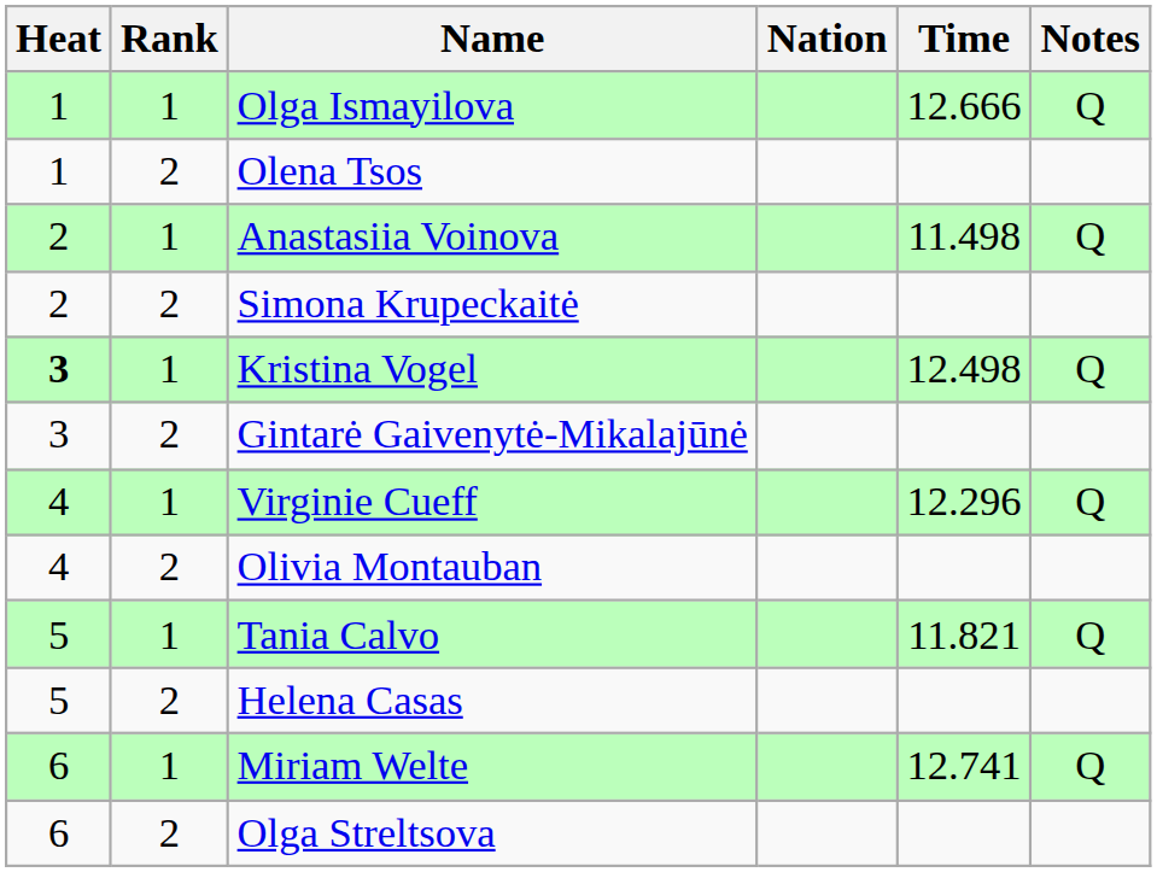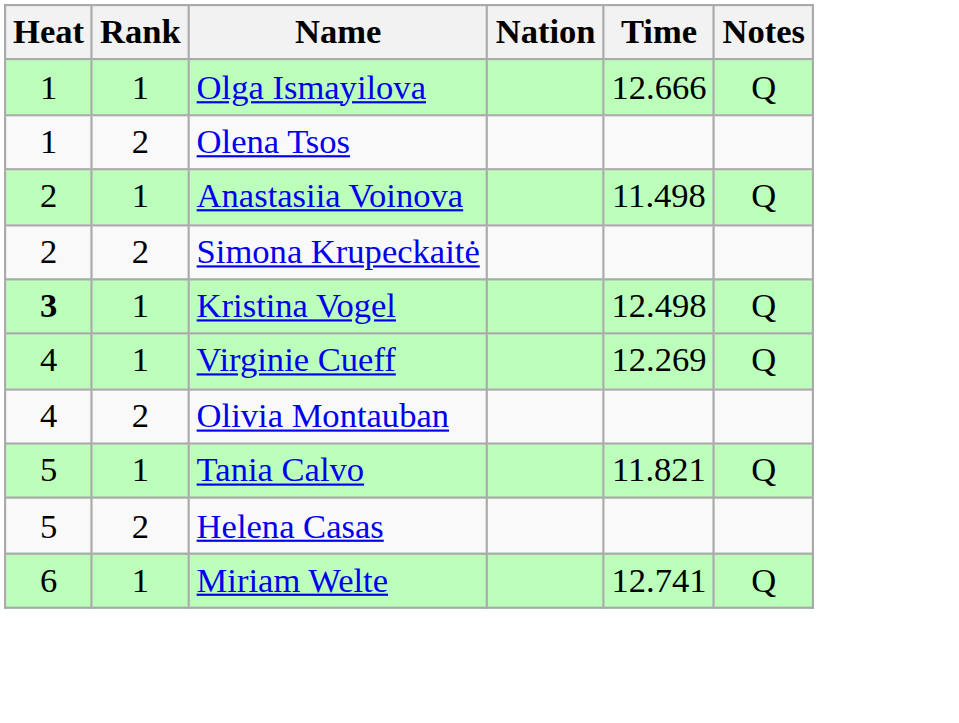 <table class="wikitable sortable" style="text-align:center">
 <tr>
 <th>Heat</th>
 <th>Rank</th>
 <th>Name</th>
 <th>Nation</th>
 <th>Time</th>
 <th>Notes</th>
 </tr>
 <tr bgcolor=bbffbb>
 <td>1</td>
 <td>1</td>
 <td align=left><a href='#'>Olga Ismayilova</a></td>
 <td align=left></td>
 <td>12.666</td>
 <td>Q</td>
 </tr>
 <tr>
 <td>1</td>
 <td>2</td>
 <td align=left><a href='#'>Olena Tsos</a></td>
 <td align=left></td>
 <td></td>
 <td></td>
 </tr>
 <tr bgcolor=bbffbb>
 <td>2</td>
 <td>1</td>
 <td align=left><a href='#'>Anastasiia Voinova</a></td>
 <td align=left></td>
 <td>11.498</td>
 <td>Q</td>
 </tr>
 <tr>
 <td>2</td>
 <td>2</td>
 <td align=left><a href='#'>Simona Krupeckaitė</a></td>
 <td align=left></td>
 <td></td>
 <td></td>
 </tr>
 <tr bgcolor=bbffbb>
 <td><strong>3</strong></td>
 <td>1</td>
 <td align=left><a href='#'>Kristina Vogel</a></td>
 <td align=left></td>
 <td>12.498</td>
 <td>Q</td>
 </tr>
-<tr>
-<td>3</td>
-<td>2</td>
-<td align=left><a href='#'>Gintarė Gaivenytė-Mikalajūnė</a></td>
-<td align=left></td>
-<td></td>
-<td></td>
-</tr>
 <tr bgcolor=bbffbb>
 <td>4</td>
 <td>1</td>
 <td align=left><a href='#'>Virginie Cueff</a></td>
 <td align=left></td>
-<td>12.296</td>
+<td>12.269</td>
 <td>Q</td>
 </tr>
 <tr>
 <td>4</td>
 <td>2</td>
 <td align=left><a href='#'>Olivia Montauban</a></td>
 <td align=left></td>
 <td></td>
 <td></td>
 </tr>
 <tr bgcolor=bbffbb>
 <td>5</td>
 <td>1</td>
 <td align=left><a href='#'>Tania Calvo</a></td>
 <td align=left></td>
 <td>11.821</td>
 <td>Q</td>
 </tr>
 <tr>
 <td>5</td>
 <td>2</td>
 <td align=left><a href='#'>Helena Casas</a></td>
 <td align=left></td>
 <td></td>
 <td></td>
 </tr>
 <tr bgcolor=bbffbb>
 <td>6</td>
 <td>1</td>
 <td align=left><a href='#'>Miriam Welte</a></td>
 <td align=left></td>
 <td>12.741</td>
 <td>Q</td>
 </tr>
-<tr>
-<td>6</td>
-<td>2</td>
-<td align=left><a href='#'>Olga Streltsova</a></td>
-<td align=left></td>
-<td></td>
-<td></td>
-</tr>
 </table>
